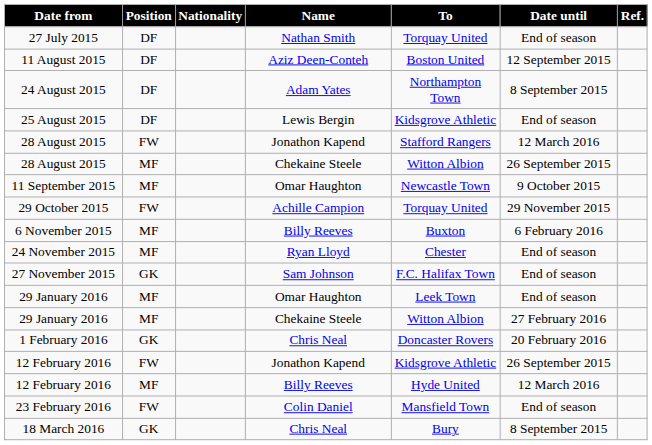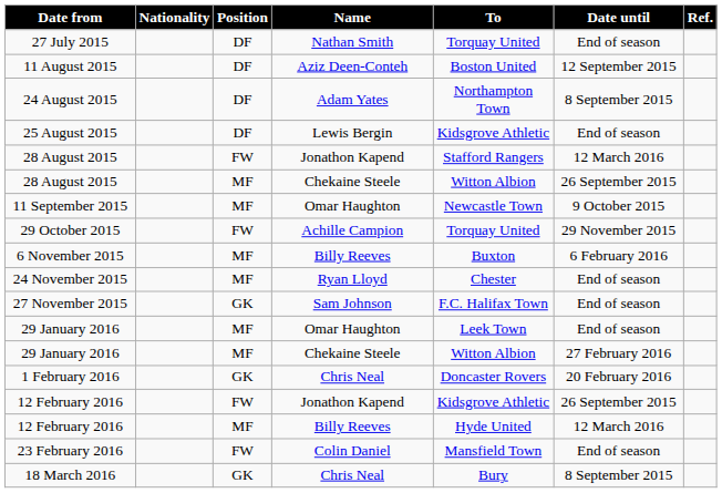 <table class="wikitable" style="text-align:center; font-size:90%; ">
 <tr>
 <th style="background:#000000; color:#FFFFFF; width:120px;">Date from</th>
+<th style="background:#000000; color:#FFFFFF; width:50px;">Nationality</th>
 <th style="background:#000000; color:#FFFFFF; width:50px;">Position</th>
-<th style="background:#000000; color:#FFFFFF; width:50px;">Nationality</th>
 <th style="background:#000000; color:#FFFFFF; width:150px;">Name</th>
 <th style="background:#000000; color:#FFFFFF; width:110px;">To</th>
 <th style="background:#000000; color:#FFFFFF; width:120px;">Date until</th>
 <th style="background:#000000; color:#FFFFFF; width:25px;">Ref.</th>
 </tr>
 <tr>
 <td>27 July 2015</td>
+<td></td>
 <td>DF</td>
-<td></td>
 <td><a href='#'>Nathan Smith</a></td>
 <td><a href='#'>Torquay United</a></td>
 <td>End of season</td>
 <td></td>
 </tr>
 <tr>
 <td>11 August 2015</td>
+<td></td>
 <td>DF</td>
-<td></td>
 <td><a href='#'>Aziz Deen-Conteh</a></td>
 <td><a href='#'>Boston United</a></td>
 <td>12 September 2015</td>
 <td></td>
 </tr>
 <tr>
 <td>24 August 2015</td>
+<td></td>
 <td>DF</td>
-<td></td>
 <td><a href='#'>Adam Yates</a></td>
 <td><a href='#'>Northampton Town</a></td>
 <td>8 September 2015</td>
 <td></td>
 </tr>
 <tr>
 <td>25 August 2015</td>
+<td></td>
 <td>DF</td>
-<td></td>
 <td>Lewis Bergin</td>
 <td><a href='#'>Kidsgrove Athletic</a></td>
 <td>End of season</td>
 <td></td>
 </tr>
 <tr>
 <td>28 August 2015</td>
+<td></td>
 <td>FW</td>
-<td></td>
 <td>Jonathon Kapend</td>
 <td><a href='#'>Stafford Rangers</a></td>
 <td>12 March 2016</td>
 <td></td>
 </tr>
 <tr>
 <td>28 August 2015</td>
+<td></td>
 <td>MF</td>
-<td></td>
 <td>Chekaine Steele</td>
 <td><a href='#'>Witton Albion</a></td>
 <td>26 September 2015</td>
 <td></td>
 </tr>
 <tr>
 <td>11 September 2015</td>
+<td></td>
 <td>MF</td>
-<td></td>
 <td>Omar Haughton</td>
 <td><a href='#'>Newcastle Town</a></td>
 <td>9 October 2015</td>
 <td></td>
 </tr>
 <tr>
 <td>29 October 2015</td>
+<td></td>
 <td>FW</td>
-<td></td>
 <td><a href='#'>Achille Campion</a></td>
 <td><a href='#'>Torquay United</a></td>
 <td>29 November 2015</td>
 <td></td>
 </tr>
 <tr>
 <td>6 November 2015</td>
+<td></td>
 <td>MF</td>
-<td></td>
 <td><a href='#'>Billy Reeves</a></td>
 <td><a href='#'>Buxton</a></td>
 <td>6 February 2016</td>
 <td></td>
 </tr>
 <tr>
 <td>24 November 2015</td>
+<td></td>
 <td>MF</td>
-<td></td>
 <td><a href='#'>Ryan Lloyd</a></td>
 <td><a href='#'>Chester</a></td>
 <td>End of season</td>
 <td></td>
 </tr>
 <tr>
 <td>27 November 2015</td>
+<td></td>
 <td>GK</td>
-<td></td>
 <td><a href='#'>Sam Johnson</a></td>
 <td><a href='#'>F.C. Halifax Town</a></td>
 <td>End of season</td>
 <td></td>
 </tr>
 <tr>
 <td>29 January 2016</td>
+<td></td>
 <td>MF</td>
-<td></td>
 <td>Omar Haughton</td>
 <td><a href='#'>Leek Town</a></td>
 <td>End of season</td>
 <td></td>
 </tr>
 <tr>
 <td>29 January 2016</td>
+<td></td>
 <td>MF</td>
-<td></td>
 <td>Chekaine Steele</td>
 <td><a href='#'>Witton Albion</a></td>
 <td>27 February 2016</td>
 <td></td>
 </tr>
 <tr>
 <td>1 February 2016</td>
+<td></td>
 <td>GK</td>
-<td></td>
 <td><a href='#'>Chris Neal</a></td>
 <td><a href='#'>Doncaster Rovers</a></td>
 <td>20 February 2016</td>
 <td></td>
 </tr>
 <tr>
 <td>12 February 2016</td>
+<td></td>
 <td>FW</td>
-<td></td>
 <td>Jonathon Kapend</td>
 <td><a href='#'>Kidsgrove Athletic</a></td>
 <td>26 September 2015</td>
 <td></td>
 </tr>
 <tr>
 <td>12 February 2016</td>
+<td></td>
 <td>MF</td>
-<td></td>
 <td><a href='#'>Billy Reeves</a></td>
 <td><a href='#'>Hyde United</a></td>
 <td>12 March 2016</td>
 <td></td>
 </tr>
 <tr>
 <td>23 February 2016</td>
+<td></td>
 <td>FW</td>
-<td></td>
 <td><a href='#'>Colin Daniel</a></td>
 <td><a href='#'>Mansfield Town</a></td>
 <td>End of season</td>
 <td></td>
 </tr>
 <tr>
 <td>18 March 2016</td>
+<td></td>
 <td>GK</td>
-<td></td>
 <td><a href='#'>Chris Neal</a></td>
 <td><a href='#'>Bury</a></td>
 <td>8 September 2015</td>
 <td></td>
 </tr>
 </table>
